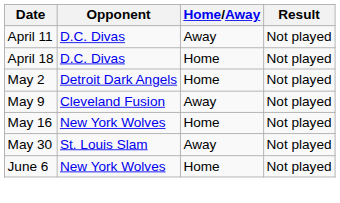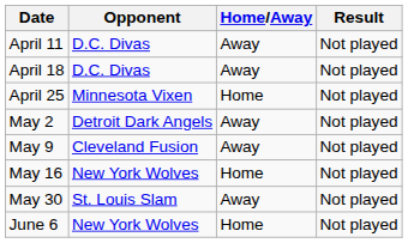 <table class="wikitable">
 <tr>
 <th>Date</th>
 <th>Opponent</th>
 <th><a href='#'>Home</a>/<a href='#'>Away</a></th>
 <th>Result</th>
 </tr>
 <tr>
 <td>April 11</td>
 <td><a href='#'>D.C. Divas</a></td>
 <td>Away</td>
 <td>Not played</td>
 </tr>
 <tr>
 <td>April 18</td>
 <td><a href='#'>D.C. Divas</a></td>
+<td>Away</td>
+<td>Not played</td>
+</tr>
+<tr>
+<td>April 25</td>
+<td><a href='#'>Minnesota Vixen</a></td>
 <td>Home</td>
 <td>Not played</td>
 </tr>
 <tr>
 <td>May 2</td>
 <td><a href='#'>Detroit Dark Angels</a></td>
-<td>Home</td>
+<td>Away</td>
 <td>Not played</td>
 </tr>
 <tr>
 <td>May 9</td>
 <td><a href='#'>Cleveland Fusion</a></td>
 <td>Away</td>
 <td>Not played</td>
 </tr>
 <tr>
 <td>May 16</td>
 <td><a href='#'>New York Wolves</a></td>
 <td>Home</td>
 <td>Not played</td>
 </tr>
 <tr>
 <td>May 30</td>
 <td><a href='#'>St. Louis Slam</a></td>
 <td>Away</td>
 <td>Not played</td>
 </tr>
 <tr>
 <td>June 6</td>
 <td><a href='#'>New York Wolves</a></td>
 <td>Home</td>
 <td>Not played</td>
 </tr>
 </table>
